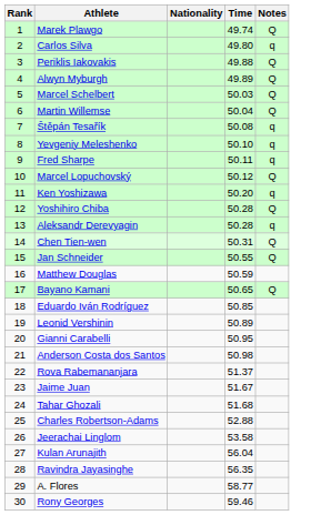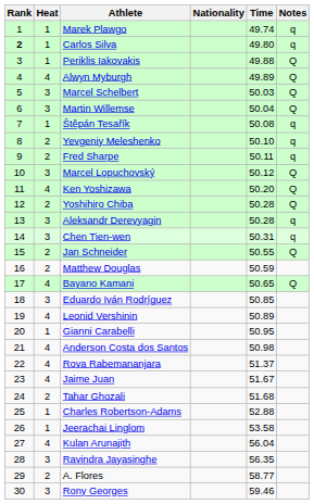 <table class="wikitable sortable" style="text-align:center;font-size:95%">
 <tr>
 <th>Rank</th>
+<th>Heat</th>
 <th>Athlete</th>
 <th>Nationality</th>
 <th>Time</th>
 <th>Notes</th>
 </tr>
 <tr bgcolor=ccffcc>
 <td>1</td>
+<td>1</td>
 <td align="left"><a href='#'>Marek Plawgo</a></td>
 <td align=left></td>
 <td>49.74</td>
-<td>Q</td>
+<td>q</td>
 </tr>
 <tr bgcolor=ccffcc>
-<td>2</td>
+<td><strong>2</strong></td>
+<td>1</td>
 <td align="left"><a href='#'>Carlos Silva</a></td>
 <td align=left></td>
 <td>49.80</td>
 <td>q</td>
 </tr>
 <tr bgcolor=ccffcc>
 <td>3</td>
+<td>1</td>
 <td align="left"><a href='#'>Periklis Iakovakis</a></td>
 <td align=left></td>
 <td>49.88</td>
 <td>Q</td>
 </tr>
 <tr bgcolor=ccffcc>
+<td>4</td>
 <td>4</td>
 <td align="left"><a href='#'>Alwyn Myburgh</a></td>
 <td align=left></td>
 <td>49.89</td>
 <td>Q</td>
 </tr>
 <tr bgcolor=ccffcc>
 <td>5</td>
+<td>3</td>
 <td align="left"><a href='#'>Marcel Schelbert</a></td>
 <td align=left></td>
 <td>50.03</td>
 <td>Q</td>
 </tr>
 <tr bgcolor=ccffcc>
 <td>6</td>
+<td>3</td>
 <td align="left"><a href='#'>Martin Willemse</a></td>
 <td align=left></td>
 <td>50.04</td>
 <td>Q</td>
 </tr>
 <tr bgcolor=ccffcc>
 <td>7</td>
+<td>1</td>
 <td align="left"><a href='#'>Štěpán Tesařík</a></td>
 <td align=left></td>
 <td>50.08</td>
 <td>q</td>
 </tr>
 <tr bgcolor=ccffcc>
 <td>8</td>
+<td>2</td>
 <td align="left"><a href='#'>Yevgeniy Meleshenko</a></td>
 <td align=left></td>
 <td>50.10</td>
 <td>q</td>
 </tr>
 <tr bgcolor=ccffcc>
 <td>9</td>
+<td>2</td>
 <td align="left"><a href='#'>Fred Sharpe</a></td>
 <td align=left></td>
 <td>50.11</td>
 <td>q</td>
 </tr>
 <tr bgcolor=ccffcc>
 <td>10</td>
+<td>3</td>
 <td align="left"><a href='#'>Marcel Lopuchovský</a></td>
 <td align=left></td>
 <td>50.12</td>
 <td>Q</td>
 </tr>
 <tr bgcolor=ccffcc>
 <td>11</td>
+<td>4</td>
 <td align="left"><a href='#'>Ken Yoshizawa</a></td>
 <td align=left></td>
 <td>50.20</td>
-<td>q</td>
+<td>Q</td>
 </tr>
 <tr bgcolor=ccffcc>
 <td>12</td>
+<td>2</td>
 <td align="left"><a href='#'>Yoshihiro Chiba</a></td>
 <td align=left></td>
 <td>50.28</td>
 <td>Q</td>
 </tr>
 <tr bgcolor=ccffcc>
 <td>13</td>
+<td>3</td>
 <td align="left"><a href='#'>Aleksandr Derevyagin</a></td>
 <td align=left></td>
 <td>50.28</td>
 <td>q</td>
 </tr>
 <tr bgcolor=ddffdd>
 <td>14</td>
+<td>3</td>
 <td align="left"><a href='#'>Chen Tien-wen</a></td>
 <td align=left></td>
 <td>50.31</td>
-<td>Q</td>
+<td>q</td>
 </tr>
 <tr bgcolor=ccffcc>
 <td>15</td>
+<td>2</td>
 <td align="left"><a href='#'>Jan Schneider</a></td>
 <td align=left></td>
 <td>50.55</td>
 <td>Q</td>
 </tr>
 <tr>
 <td>16</td>
+<td>2</td>
 <td align="left"><a href='#'>Matthew Douglas</a></td>
 <td align=left></td>
 <td>50.59</td>
 <td></td>
 </tr>
 <tr bgcolor=ccffcc>
 <td>17</td>
+<td>4</td>
 <td align="left"><a href='#'>Bayano Kamani</a></td>
 <td align=left></td>
 <td>50.65</td>
 <td>Q</td>
 </tr>
 <tr>
 <td>18</td>
+<td>3</td>
 <td align="left"><a href='#'>Eduardo Iván Rodríguez</a></td>
 <td align=left></td>
 <td>50.85</td>
 <td></td>
 </tr>
 <tr>
 <td>19</td>
+<td>4</td>
 <td align="left"><a href='#'>Leonid Vershinin</a></td>
 <td align=left></td>
 <td>50.89</td>
 <td></td>
 </tr>
 <tr>
 <td>20</td>
+<td>1</td>
 <td align="left"><a href='#'>Gianni Carabelli</a></td>
 <td align=left></td>
 <td>50.95</td>
 <td></td>
 </tr>
 <tr>
 <td>21</td>
+<td>4</td>
 <td align="left"><a href='#'>Anderson Costa dos Santos</a></td>
 <td align=left></td>
 <td>50.98</td>
 <td></td>
 </tr>
 <tr>
 <td>22</td>
+<td>4</td>
 <td align="left"><a href='#'>Rova Rabemananjara</a></td>
 <td align=left></td>
 <td>51.37</td>
 <td></td>
 </tr>
 <tr>
 <td>23</td>
+<td>4</td>
 <td align="left"><a href='#'>Jaime Juan</a></td>
 <td align=left></td>
 <td>51.67</td>
 <td></td>
 </tr>
 <tr>
 <td>24</td>
+<td>2</td>
 <td align="left"><a href='#'>Tahar Ghozali</a></td>
 <td align=left></td>
 <td>51.68</td>
 <td></td>
 </tr>
 <tr>
 <td>25</td>
+<td>1</td>
 <td align="left"><a href='#'>Charles Robertson-Adams</a></td>
 <td align=left></td>
 <td>52.88</td>
 <td></td>
 </tr>
 <tr>
 <td>26</td>
+<td>1</td>
 <td align="left"><a href='#'>Jeerachai Linglom</a></td>
 <td align=left></td>
 <td>53.58</td>
 <td></td>
 </tr>
 <tr>
 <td>27</td>
+<td>4</td>
 <td align="left"><a href='#'>Kulan Arunajith</a></td>
 <td align=left></td>
 <td>56.04</td>
 <td></td>
 </tr>
 <tr>
 <td>28</td>
+<td>3</td>
 <td align="left"><a href='#'>Ravindra Jayasinghe</a></td>
 <td align=left></td>
 <td>56.35</td>
 <td></td>
 </tr>
 <tr>
 <td>29</td>
+<td>2</td>
 <td align="left">A. Flores</td>
 <td align=left></td>
 <td>58.77</td>
 <td></td>
 </tr>
 <tr>
 <td>30</td>
+<td>3</td>
 <td align="left"><a href='#'>Rony Georges</a></td>
 <td align=left></td>
 <td>59.46</td>
 <td></td>
 </tr>
 </table>
